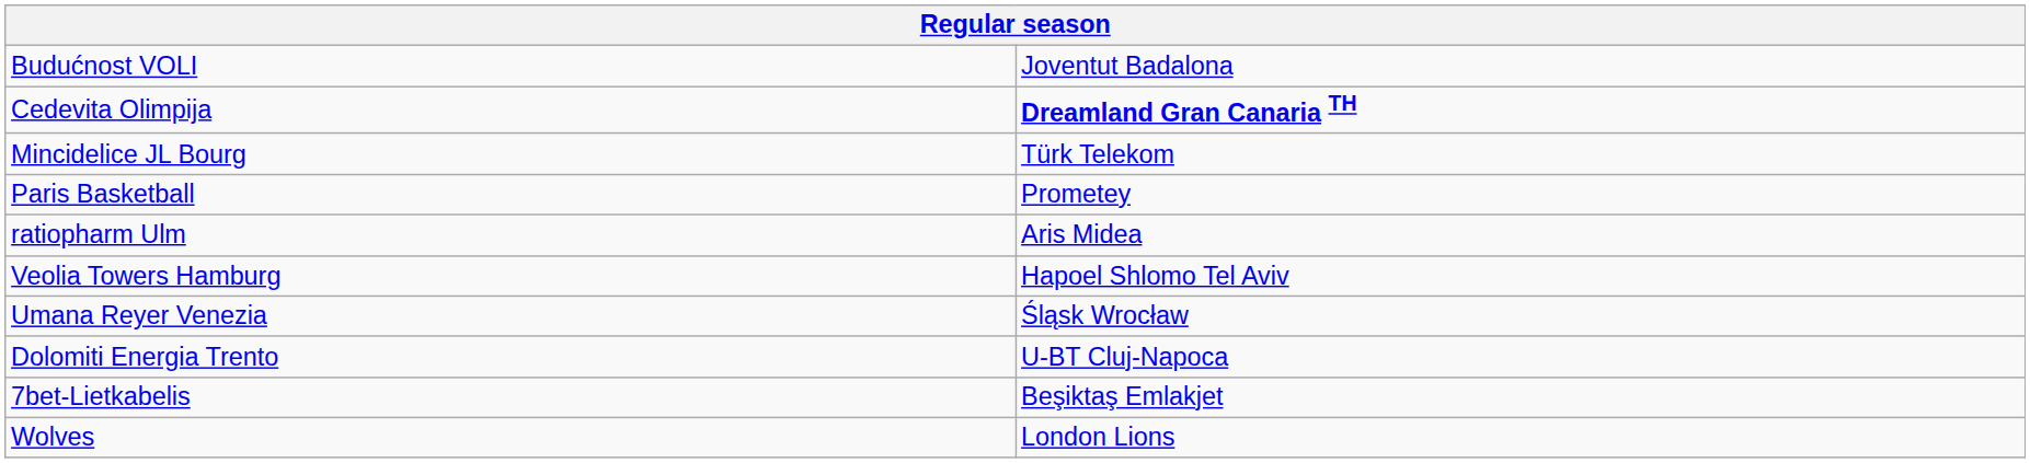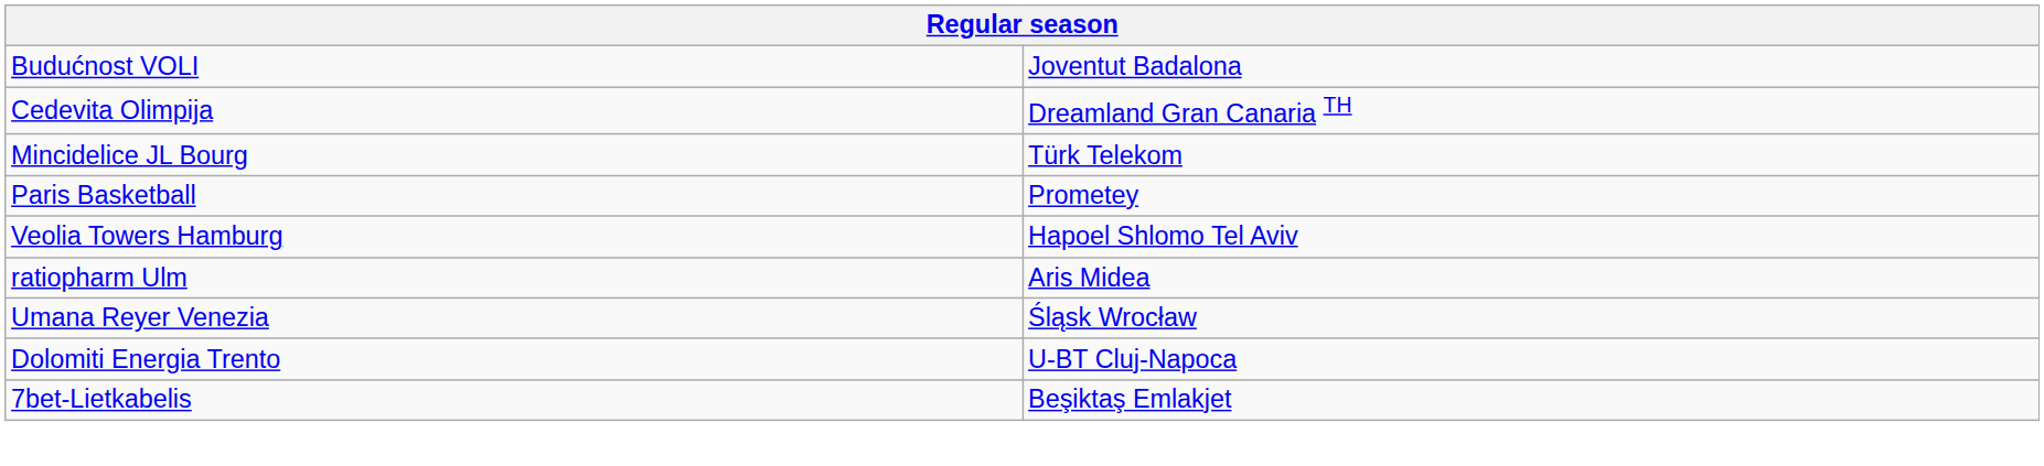 <table class="wikitable" style="table-layout:fixed;width:100%;">
 <tr>
 <th colspan="2"><a href='#'>Regular season</a></th>
 </tr>
 <tr>
 <td> <a href='#'>Budućnost VOLI</a> </td>
 <td> <a href='#'>Joventut Badalona</a> </td>
 </tr>
 <tr>
 <td> <a href='#'>Cedevita Olimpija</a> </td>
-<td><strong> <a href='#'>Dreamland Gran Canaria</a> <sup><a href='#'>TH</a></sup></strong></td>
+<td> <a href='#'>Dreamland Gran Canaria</a> <sup><a href='#'>TH</a></sup></td>
 </tr>
 <tr>
 <td> <a href='#'>Mincidelice JL Bourg</a> </td>
 <td> <a href='#'>Türk Telekom</a> </td>
 </tr>
 <tr>
 <td> <a href='#'>Paris Basketball</a> </td>
 <td> <a href='#'>Prometey</a> </td>
 </tr>
 <tr>
+<td> <a href='#'>Veolia Towers Hamburg</a> </td>
+<td> <a href='#'>Hapoel Shlomo Tel Aviv</a> </td>
+</tr>
+<tr>
 <td> <a href='#'>ratiopharm Ulm</a> </td>
 <td> <a href='#'>Aris Midea</a> </td>
-</tr>
-<tr>
-<td> <a href='#'>Veolia Towers Hamburg</a> </td>
-<td> <a href='#'>Hapoel Shlomo Tel Aviv</a> </td>
 </tr>
 <tr>
 <td> <a href='#'>Umana Reyer Venezia</a> </td>
 <td> <a href='#'>Śląsk Wrocław</a> </td>
 </tr>
 <tr>
 <td> <a href='#'>Dolomiti Energia Trento</a> </td>
 <td> <a href='#'>U-BT Cluj-Napoca</a> </td>
 </tr>
 <tr>
 <td> <a href='#'>7bet-Lietkabelis</a> </td>
 <td> <a href='#'>Beşiktaş Emlakjet</a> </td>
 </tr>
-<tr>
-<td> <a href='#'>Wolves</a> </td>
-<td> <a href='#'>London Lions</a> </td>
-</tr>
 </table>
